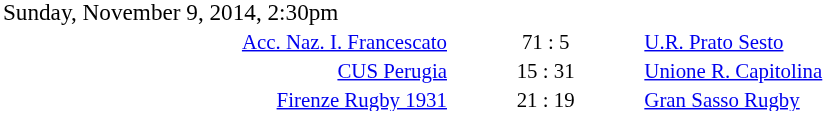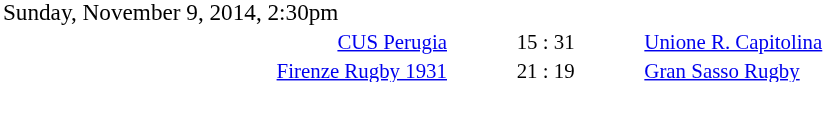 <table style="width:70%;" cellspacing="1">
 <tr>
 <th width=35%></th>
 <th width=15%></th>
 <th></th>
 </tr>
 <tr>
 <td>Sunday, November 9, 2014, 2:30pm</td>
-</tr>
-<tr style=font-size:90%>
-<td align=right><a href='#'>Acc. Naz. I. Francescato</a></td>
-<td align=center>71 : 5</td>
-<td><a href='#'>U.R. Prato Sesto</a></td>
 </tr>
 <tr style=font-size:90%>
 <td align=right><a href='#'>CUS Perugia</a></td>
 <td align=center>15 : 31</td>
 <td><a href='#'>Unione R. Capitolina</a></td>
 </tr>
 <tr style=font-size:90%>
 <td align=right><a href='#'>Firenze Rugby 1931</a></td>
 <td align=center>21 : 19</td>
 <td><a href='#'>Gran Sasso Rugby</a></td>
 </tr>
 </table>
